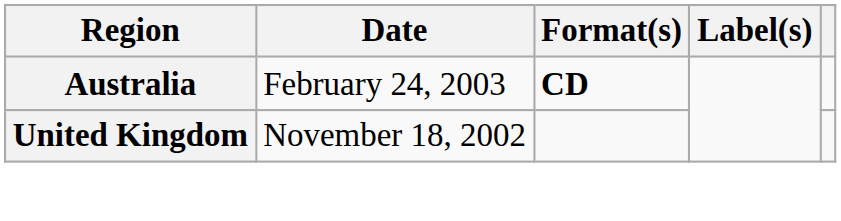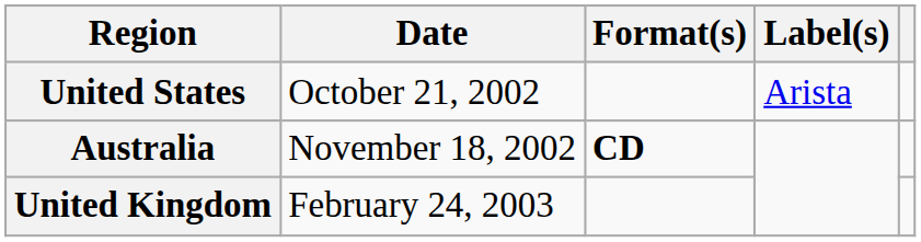 <table class="wikitable plainrowheaders">
 <tr>
 <th scope="col">Region</th>
 <th scope="col">Date</th>
 <th scope="col">Format(s)</th>
 <th scope="col">Label(s)</th>
 <th scope="col"></th>
 </tr>
 <tr>
+<th scope="row">United States</th>
+<td>October 21, 2002</td>
+<td></td>
+<td><a href='#'>Arista</a></td>
+<td></td>
+</tr>
+<tr>
 <th scope="row">Australia</th>
-<td>February 24, 2003</td>
+<td>November 18, 2002</td>
 <td><strong>CD</strong></td>
 <td rowspan="2"></td>
 <td></td>
 </tr>
 <tr>
 <th scope="row">United Kingdom</th>
-<td>November 18, 2002</td>
+<td>February 24, 2003</td>
 <td></td>
 <td></td>
 </tr>
 </table>
